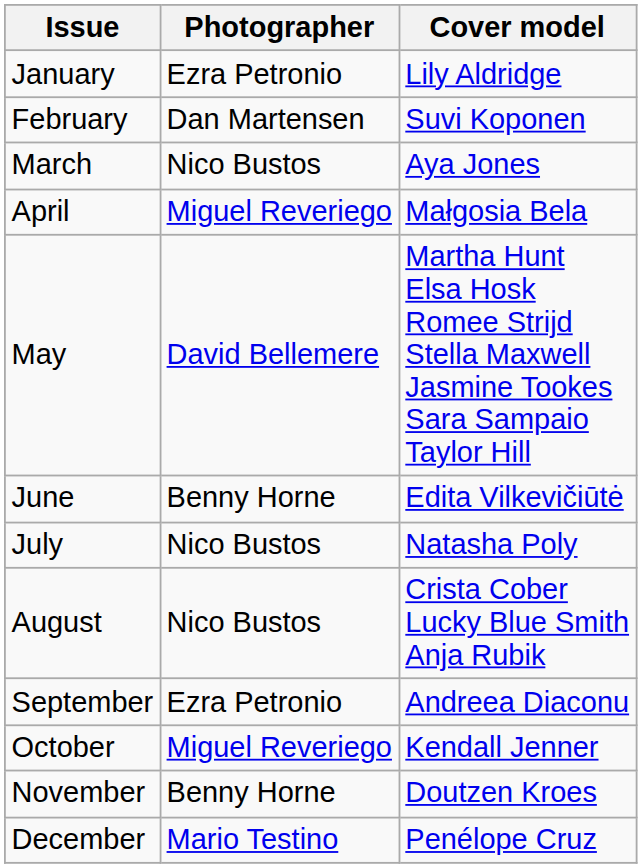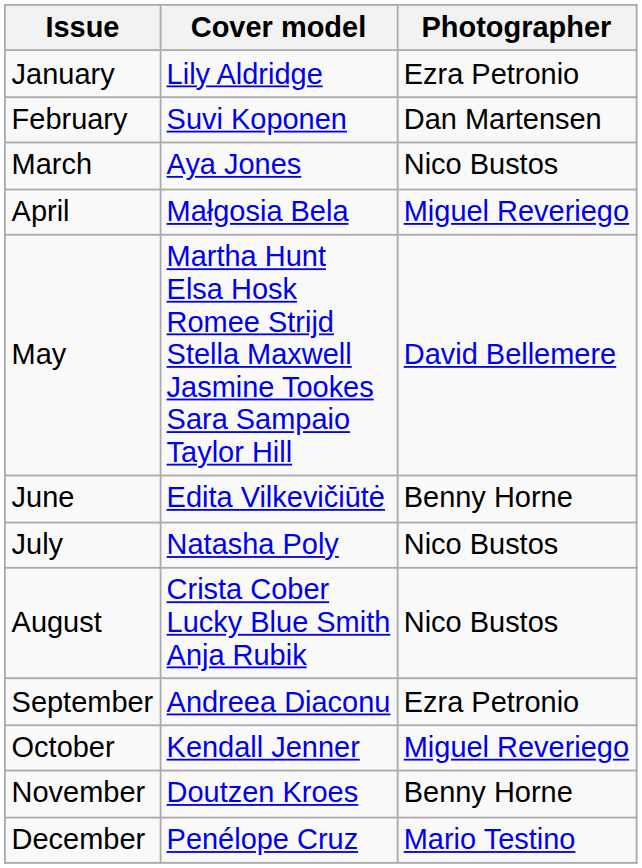 <table class="wikitable">
 <tr>
 <th>Issue</th>
+<th>Cover model</th>
 <th>Photographer</th>
-<th>Cover model</th>
 </tr>
 <tr>
 <td>January</td>
+<td><a href='#'>Lily Aldridge</a></td>
 <td>Ezra Petronio</td>
-<td><a href='#'>Lily Aldridge</a></td>
 </tr>
 <tr>
 <td>February</td>
+<td><a href='#'>Suvi Koponen</a></td>
 <td>Dan Martensen</td>
-<td><a href='#'>Suvi Koponen</a></td>
 </tr>
 <tr>
 <td>March</td>
+<td><a href='#'>Aya Jones</a></td>
 <td>Nico Bustos</td>
-<td><a href='#'>Aya Jones</a></td>
 </tr>
 <tr>
 <td>April</td>
+<td><a href='#'>Małgosia Bela</a></td>
 <td><a href='#'>Miguel Reveriego</a></td>
-<td><a href='#'>Małgosia Bela</a></td>
 </tr>
 <tr>
 <td>May</td>
+<td><a href='#'>Martha Hunt</a><br><a href='#'>Elsa Hosk</a><br><a href='#'>Romee Strijd</a><br><a href='#'>Stella Maxwell</a><br><a href='#'>Jasmine Tookes</a><br><a href='#'>Sara Sampaio</a><br><a href='#'>Taylor Hill</a></td>
 <td><a href='#'>David Bellemere</a></td>
-<td><a href='#'>Martha Hunt</a><br><a href='#'>Elsa Hosk</a><br><a href='#'>Romee Strijd</a><br><a href='#'>Stella Maxwell</a><br><a href='#'>Jasmine Tookes</a><br><a href='#'>Sara Sampaio</a><br><a href='#'>Taylor Hill</a></td>
 </tr>
 <tr>
 <td>June</td>
+<td><a href='#'>Edita Vilkevičiūtė</a></td>
 <td>Benny Horne</td>
-<td><a href='#'>Edita Vilkevičiūtė</a></td>
 </tr>
 <tr>
 <td>July</td>
+<td><a href='#'>Natasha Poly</a></td>
 <td>Nico Bustos</td>
-<td><a href='#'>Natasha Poly</a></td>
 </tr>
 <tr>
 <td>August</td>
+<td><a href='#'>Crista Cober</a><br><a href='#'>Lucky Blue Smith</a><br><a href='#'>Anja Rubik</a></td>
 <td>Nico Bustos</td>
-<td><a href='#'>Crista Cober</a><br><a href='#'>Lucky Blue Smith</a><br><a href='#'>Anja Rubik</a></td>
 </tr>
 <tr>
 <td>September</td>
+<td><a href='#'>Andreea Diaconu</a></td>
 <td>Ezra Petronio</td>
-<td><a href='#'>Andreea Diaconu</a></td>
 </tr>
 <tr>
 <td>October</td>
+<td><a href='#'>Kendall Jenner</a></td>
 <td><a href='#'>Miguel Reveriego</a></td>
-<td><a href='#'>Kendall Jenner</a></td>
 </tr>
 <tr>
 <td>November</td>
+<td><a href='#'>Doutzen Kroes</a></td>
 <td>Benny Horne</td>
-<td><a href='#'>Doutzen Kroes</a></td>
 </tr>
 <tr>
 <td>December</td>
+<td><a href='#'>Penélope Cruz</a></td>
 <td><a href='#'>Mario Testino</a></td>
-<td><a href='#'>Penélope Cruz</a></td>
 </tr>
 </table>
